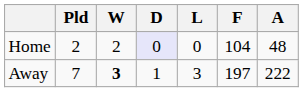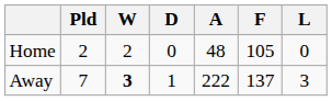 <table class="wikitable" border="1">
 <tr>
 <th width=40></th>
 <th width=30>Pld</th>
 <th width=30>W</th>
 <th width=30>D</th>
+<th width=30>A</th>
+<th width=30>F</th>
 <th width=30>L</th>
-<th width=30>F</th>
-<th width=30>A</th>
 </tr>
 <tr>
 <td>Home</td>
 <td align=center>2</td>
 <td align=center>2</td>
-<td align=center style="background: lavender;">0</td>
 <td align=center>0</td>
-<td align=center>104</td>
 <td align=center>48</td>
+<td align=center>105</td>
+<td align=center>0</td>
 </tr>
 <tr>
 <td>Away</td>
 <td align=center>7</td>
 <td align=center><strong>3</strong></td>
 <td align=center>1</td>
+<td align=center>222</td>
+<td align=center>137</td>
 <td align=center>3</td>
-<td align=center>197</td>
-<td align=center>222</td>
 </tr>
 </table>
